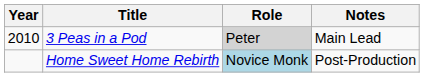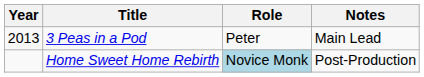 <table class="wikitable">
 <tr>
 <th>Year</th>
 <th>Title</th>
 <th>Role</th>
 <th>Notes</th>
 </tr>
 <tr>
-<td>2010</td>
+<td>2013</td>
 <td><em><a href='#'>3 Peas in a Pod</a></em></td>
-<td style="background: lightgrey;">Peter</td>
+<td>Peter</td>
 <td>Main Lead</td>
 </tr>
 <tr>
 <td></td>
 <td><em><a href='#'>Home Sweet Home Rebirth</a></em></td>
 <td style="background: lightblue;">Novice Monk</td>
 <td>Post-Production</td>
 </tr>
 </table>
